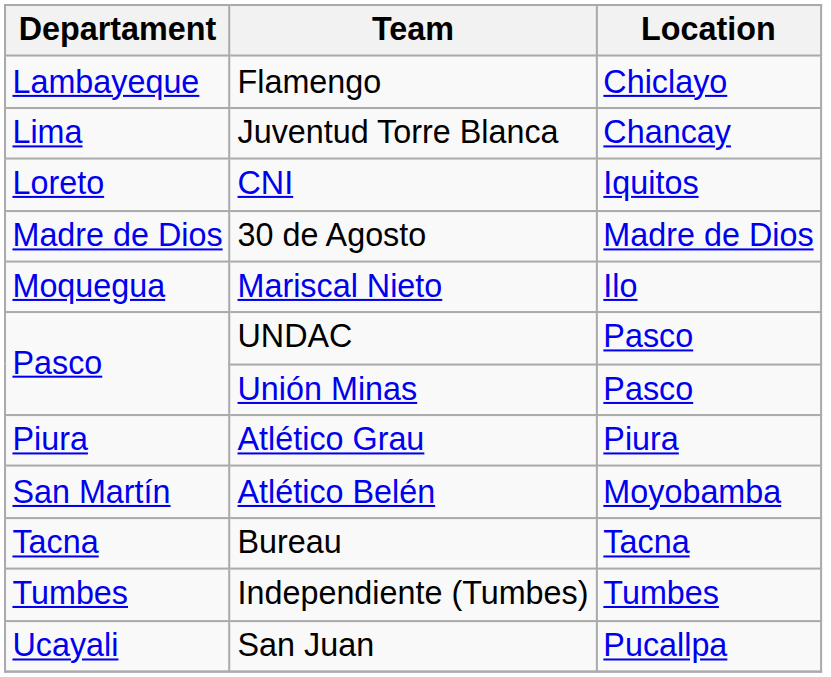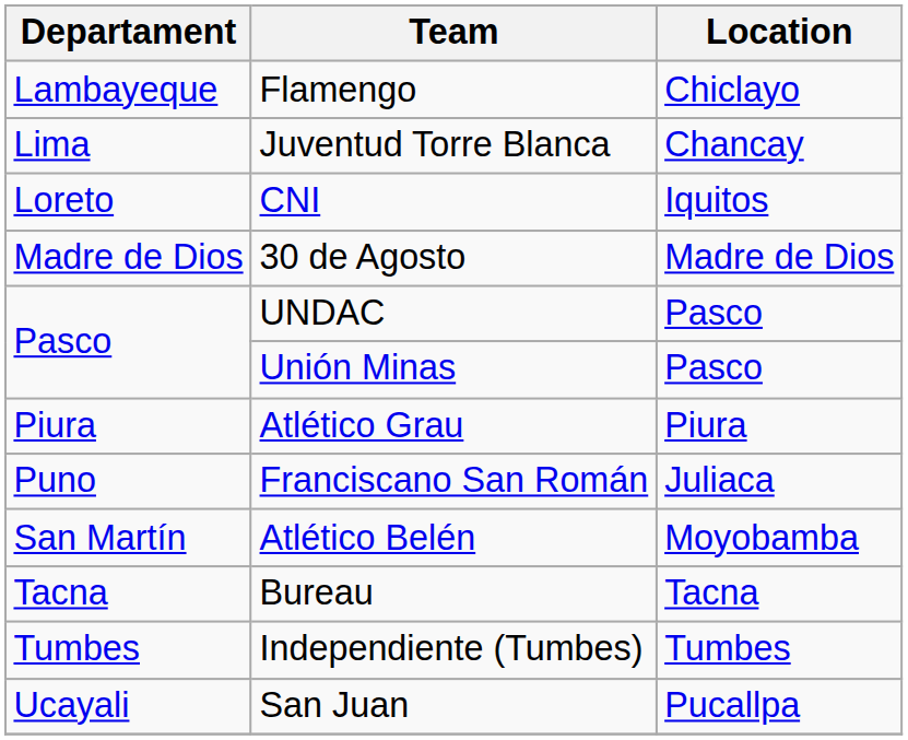 <table class="wikitable">
 <tr>
 <th>Departament</th>
 <th>Team</th>
 <th>Location</th>
 </tr>
 <tr>
 <td><a href='#'>Lambayeque</a></td>
 <td>Flamengo</td>
 <td><a href='#'>Chiclayo</a></td>
 </tr>
 <tr>
 <td><a href='#'>Lima</a></td>
 <td>Juventud Torre Blanca</td>
 <td><a href='#'>Chancay</a></td>
 </tr>
 <tr>
 <td><a href='#'>Loreto</a></td>
 <td><a href='#'>CNI</a></td>
 <td><a href='#'>Iquitos</a></td>
 </tr>
 <tr>
 <td><a href='#'>Madre de Dios</a></td>
 <td>30 de Agosto</td>
 <td><a href='#'>Madre de Dios</a></td>
 </tr>
 <tr>
-<td><a href='#'>Moquegua</a></td>
-<td><a href='#'>Mariscal Nieto</a></td>
-<td><a href='#'>Ilo</a></td>
-</tr>
-<tr>
 <td rowspan="2"><a href='#'>Pasco</a></td>
 <td>UNDAC</td>
 <td><a href='#'>Pasco</a></td>
 </tr>
 <tr>
 <td><a href='#'>Unión Minas</a></td>
 <td><a href='#'>Pasco</a></td>
 </tr>
 <tr>
 <td><a href='#'>Piura</a></td>
 <td><a href='#'>Atlético Grau</a></td>
 <td><a href='#'>Piura</a></td>
+</tr>
+<tr>
+<td><a href='#'>Puno</a></td>
+<td><a href='#'>Franciscano San Román</a></td>
+<td><a href='#'>Juliaca</a></td>
 </tr>
 <tr>
 <td><a href='#'>San Martín</a></td>
 <td><a href='#'>Atlético Belén</a></td>
 <td><a href='#'>Moyobamba</a></td>
 </tr>
 <tr>
 <td><a href='#'>Tacna</a></td>
 <td>Bureau</td>
 <td><a href='#'>Tacna</a></td>
 </tr>
 <tr>
 <td><a href='#'>Tumbes</a></td>
 <td>Independiente (Tumbes)</td>
 <td><a href='#'>Tumbes</a></td>
 </tr>
 <tr>
 <td><a href='#'>Ucayali</a></td>
 <td>San Juan</td>
 <td><a href='#'>Pucallpa</a></td>
 </tr>
 <tr>
 </tr>
 </table>
